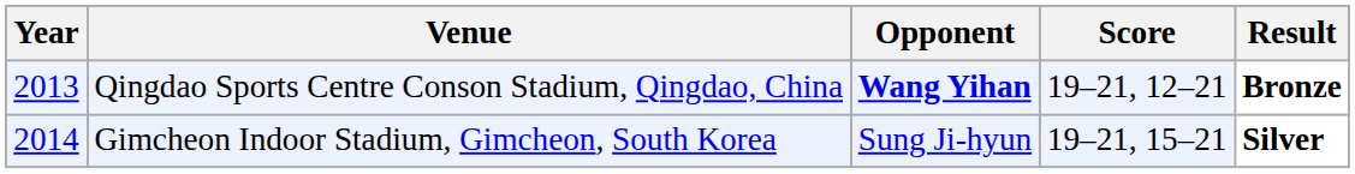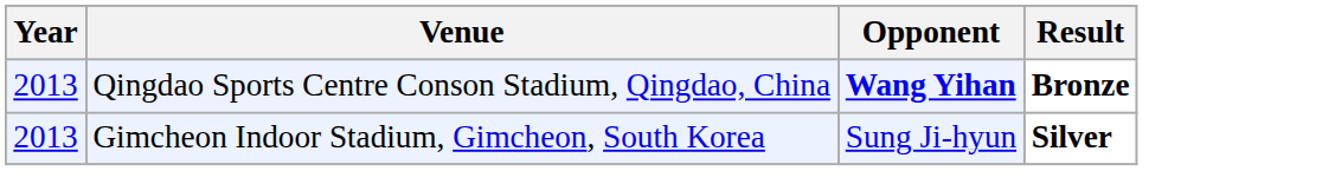 <table class="sortable wikitable" style="font-size: 90%;">
 <tr>
 <th>Year</th>
 <th>Venue</th>
 <th>Opponent</th>
-<th>Score</th>
 <th>Result</th>
 </tr>
 <tr style="background:#ECF2FF">
 <td align="center"><a href='#'>2013</a></td>
 <td align="left">Qingdao Sports Centre Conson Stadium, <a href='#'>Qingdao, China</a></td>
 <td align="left"><strong> <a href='#'>Wang Yihan</a></strong></td>
-<td align="left">19–21, 12–21</td>
 <td style="text-align:left; background:white"> <strong>Bronze</strong></td>
 </tr>
 <tr style="background:#ECF2FF">
-<td align="center"><a href='#'>2014</a></td>
+<td align="center"><a href='#'>2013</a></td>
 <td align="left">Gimcheon Indoor Stadium, <a href='#'>Gimcheon</a>, <a href='#'>South Korea</a></td>
 <td align="left"> <a href='#'>Sung Ji-hyun</a></td>
-<td align="left">19–21, 15–21</td>
 <td style="text-align:left; background:white"> <strong>Silver</strong></td>
 </tr>
 </table>
